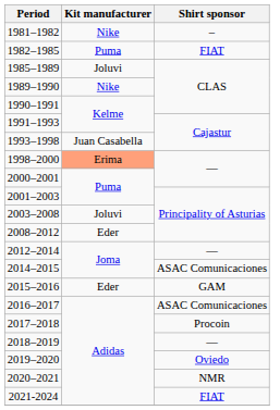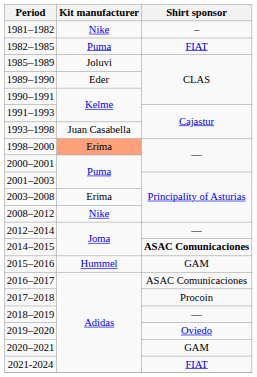 <table class="wikitable" style="text-align: center">
 <tr>
 <th>Period</th>
 <th>Kit manufacturer</th>
 <th>Shirt sponsor</th>
 </tr>
 <tr>
 <td>1981–1982</td>
 <td rowspan=1><a href='#'>Nike</a></td>
 <td>–</td>
 </tr>
 <tr>
 <td>1982–1985</td>
 <td><a href='#'>Puma</a></td>
 <td><a href='#'>FIAT</a></td>
 </tr>
 <tr>
 <td>1985–1989</td>
 <td rowspan=1>Joluvi</td>
 <td rowspan="3">CLAS</td>
 </tr>
 <tr>
 <td>1989–1990</td>
-<td rowspan=1><a href='#'>Nike</a></td>
+<td>Eder</td>
 </tr>
 <tr>
 <td>1990–1991</td>
 <td rowspan="2"><a href='#'>Kelme</a></td>
 </tr>
 <tr>
 <td>1991–1993</td>
 <td rowspan=2><a href='#'>Cajastur</a></td>
 </tr>
 <tr>
 <td>1993–1998</td>
 <td>Juan Casabella</td>
 </tr>
 <tr>
 <td>1998–2000</td>
 <td rowspan=1 style="background: lightsalmon;">Erima</td>
 <td rowspan=2>—</td>
 </tr>
 <tr>
 <td>2000–2001</td>
 <td rowspan=2><a href='#'>Puma</a></td>
 </tr>
 <tr>
 <td>2001–2003</td>
 <td rowspan=3><a href='#'>Principality of Asturias</a></td>
 </tr>
 <tr>
 <td>2003–2008</td>
-<td rowspan=1>Joluvi</td>
+<td rowspan=1>Erima</td>
 </tr>
 <tr>
 <td>2008–2012</td>
-<td>Eder</td>
+<td rowspan=1><a href='#'>Nike</a></td>
 </tr>
 <tr>
 <td>2012–2014</td>
 <td rowspan=2><a href='#'>Joma</a></td>
 <td>—</td>
 </tr>
 <tr>
 <td>2014–2015</td>
-<td>ASAC Comunicaciones</td>
+<td><strong>ASAC Comunicaciones</strong></td>
 </tr>
 <tr>
 <td>2015–2016</td>
-<td>Eder</td>
+<td rowspan=1><a href='#'>Hummel</a></td>
 <td>GAM</td>
 </tr>
 <tr>
 <td>2016–2017</td>
 <td rowspan="6"><a href='#'>Adidas</a></td>
 <td>ASAC Comunicaciones</td>
 </tr>
 <tr>
 <td>2017–2018</td>
 <td>Procoin</td>
 </tr>
 <tr>
 <td>2018–2019</td>
 <td>—</td>
 </tr>
 <tr>
 <td>2019–2020</td>
 <td><a href='#'>Oviedo</a></td>
 </tr>
 <tr>
 <td>2020–2021</td>
-<td>NMR</td>
+<td>GAM</td>
 </tr>
 <tr>
 <td>2021-2024</td>
 <td><a href='#'>FIAT</a></td>
 </tr>
 <tr>
 </tr>
 </table>
